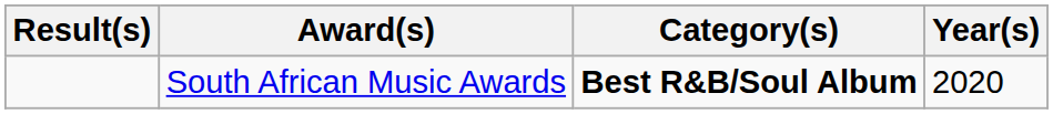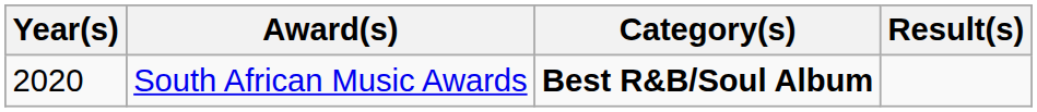 <table class ="wikitable">
 <tr>
-<th>Result(s)</th>
+<th>Year(s)</th>
 <th>Award(s)</th>
 <th>Category(s)</th>
-<th>Year(s)</th>
+<th>Result(s)</th>
 </tr>
 <tr>
-<td></td>
+<td>2020</td>
 <td><a href='#'>South African Music Awards</a></td>
 <td><strong>Best R&B/Soul Album</strong></td>
-<td>2020</td>
+<td></td>
 </tr>
 </table>
